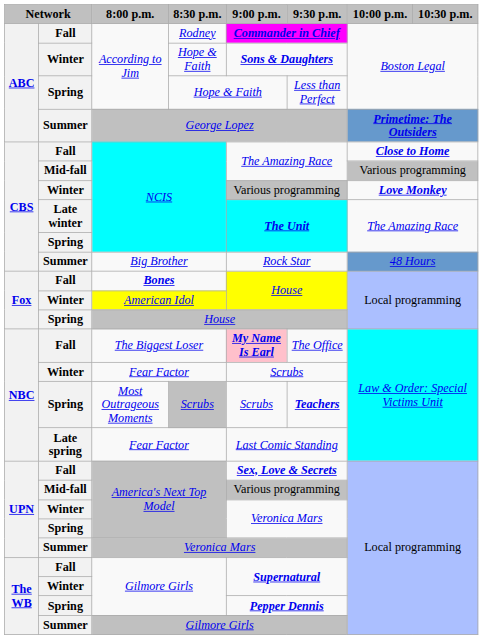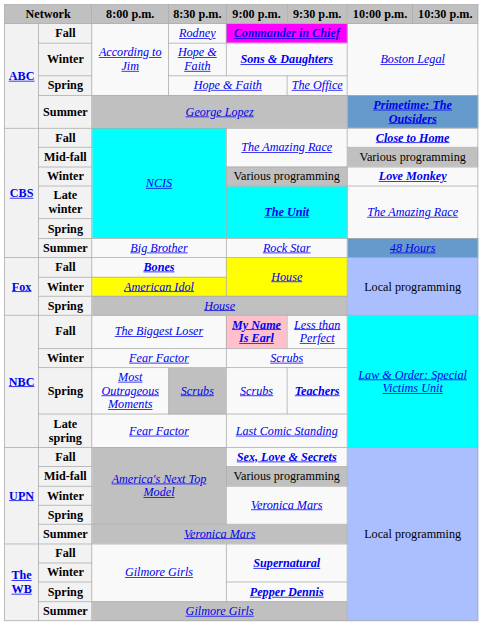 <table class="wikitable" style="width:100%;margin-right:0;text-align:center">
 <tr>
 <th colspan="2" style="background-color:#C0C0C0;text-align:center">Network</th>
 <th style="background-color:#C0C0C0;text-align:center">8:00 p.m.</th>
 <th style="background-color:#C0C0C0;text-align:center">8:30 p.m.</th>
 <th style="background-color:#C0C0C0;text-align:center">9:00 p.m.</th>
 <th style="background-color:#C0C0C0;text-align:center">9:30 p.m.</th>
 <th style="background-color:#C0C0C0;text-align:center">10:00 p.m.</th>
 <th style="background-color:#C0C0C0;text-align:center">10:30 p.m.</th>
 </tr>
 <tr>
 <th rowspan="4"><a href='#'>ABC</a></th>
 <th>Fall</th>
 <td rowspan="3"><em><a href='#'>According to Jim</a></em></td>
 <td><em><a href='#'>Rodney</a></em></td>
 <td style="background-color:#FF00FF" colspan="2"><strong><em><a href='#'>Commander in Chief</a></em></strong> </td>
 <td rowspan="3" colspan="2"><em><a href='#'>Boston Legal</a></em></td>
 </tr>
 <tr>
 <th>Winter</th>
 <td><em><a href='#'>Hope & Faith</a></em></td>
 <td colspan="2"><strong><em><a href='#'>Sons & Daughters</a></em></strong></td>
 </tr>
 <tr>
 <th>Spring</th>
 <td colspan="2"><em><a href='#'>Hope & Faith</a></em></td>
-<td><em><a href='#'>Less than Perfect</a></em></td>
+<td><em><a href='#'>The Office</a></em></td>
 </tr>
 <tr>
 <th>Summer</th>
 <td style="background:#C0C0C0;" colspan="4"><em><a href='#'>George Lopez</a></em> </td>
 <td style="background:#6699CC;" colspan="2"><strong><em><a href='#'>Primetime: The Outsiders</a></em></strong></td>
 </tr>
 <tr>
 <th rowspan="6"><a href='#'>CBS</a></th>
 <th>Fall</th>
 <td style="background:#00FFFF;" colspan="2" rowspan="5"><em><a href='#'>NCIS</a></em> </td>
 <td colspan="2" rowspan="2"><em><a href='#'>The Amazing Race</a></em></td>
 <td colspan="2"><strong><em><a href='#'>Close to Home</a></em></strong></td>
 </tr>
 <tr>
 <th>Mid-fall</th>
 <td colspan="2" style="background:#C0C0C0">Various programming</td>
 </tr>
 <tr>
 <th>Winter</th>
 <td colspan="2" style="background:#C0C0C0">Various programming</td>
 <td colspan="2"><strong><em><a href='#'>Love Monkey</a></em></strong></td>
 </tr>
 <tr>
 <th>Late winter</th>
 <td style="background-color:#00FFFF" colspan="2" rowspan="2"><strong><em><a href='#'>The Unit</a></em></strong> </td>
 <td colspan="2" rowspan="2"><em><a href='#'>The Amazing Race</a></em></td>
 </tr>
 <tr>
 <th>Spring</th>
 </tr>
 <tr>
 <th>Summer</th>
 <td colspan="2"><em><a href='#'>Big Brother</a></em></td>
 <td colspan="2"><em><a href='#'>Rock Star</a></em></td>
 <td style="background:#6699CC;" colspan="2"><em><a href='#'>48 Hours</a></em> </td>
 </tr>
 <tr>
 <th rowspan="3"><a href='#'>Fox</a></th>
 <th>Fall</th>
 <td colspan="2"><strong><em><a href='#'>Bones</a></em></strong></td>
 <td style="background:#FFFF00;" colspan="2" rowspan="2"><em><a href='#'>House</a></em> </td>
 <td style="background:#abbfff;" colspan="2" rowspan="3">Local programming</td>
 </tr>
 <tr>
 <th>Winter</th>
 <td style="background:#FFFF00;" colspan="2"><em><a href='#'>American Idol</a></em> </td>
 </tr>
 <tr>
 <th>Spring</th>
 <td colspan="4" style="background:#C0C0C0;"><em><a href='#'>House</a></em> </td>
 </tr>
 <tr>
 <th rowspan="4"><a href='#'>NBC</a></th>
 <th>Fall</th>
 <td colspan="2"><em><a href='#'>The Biggest Loser</a></em></td>
 <td style="background: pink;"><strong><em><a href='#'>My Name Is Earl</a></em></strong></td>
-<td><em><a href='#'>The Office</a></em></td>
+<td><em><a href='#'>Less than Perfect</a></em></td>
 <td style="background:#00FFFF;" colspan="2" rowspan="4"><em><a href='#'>Law & Order: Special Victims Unit</a></em> </td>
 </tr>
 <tr>
 <th>Winter</th>
 <td colspan="2"><em><a href='#'>Fear Factor</a></em></td>
 <td colspan="2"><em><a href='#'>Scrubs</a></em></td>
 </tr>
 <tr>
 <th>Spring</th>
 <td><em><a href='#'>Most Outrageous Moments</a></em></td>
 <td style="background:#C0C0C0;"><em><a href='#'>Scrubs</a></em> </td>
 <td><em><a href='#'>Scrubs</a></em></td>
 <td><strong><em><a href='#'>Teachers</a></em></strong></td>
 </tr>
 <tr>
 <th>Late spring</th>
 <td colspan="2"><em><a href='#'>Fear Factor</a></em></td>
 <td colspan="2"><em><a href='#'>Last Comic Standing</a></em></td>
 </tr>
 <tr>
 <th rowspan="5"><a href='#'>UPN</a></th>
 <th>Fall</th>
 <td colspan="2" rowspan="4" style="background:#C0C0C0;"><em><a href='#'>America's Next Top Model</a></em> </td>
 <td colspan="2"><strong><em><a href='#'>Sex, Love & Secrets</a></em></strong></td>
 <td colspan="2" rowspan="9" style="background:#abbfff;">Local programming</td>
 </tr>
 <tr>
 <th>Mid-fall</th>
 <td colspan="2" style="background:#C0C0C0;">Various programming</td>
 </tr>
 <tr>
 <th>Winter</th>
 <td colspan="2" rowspan="2"><em><a href='#'>Veronica Mars</a></em></td>
 </tr>
 <tr>
 <th>Spring</th>
 </tr>
 <tr>
 <th>Summer</th>
 <td colspan="4" style="background:#C0C0C0;"><em><a href='#'>Veronica Mars</a></em> </td>
 </tr>
 <tr>
 <th rowspan="4"><a href='#'>The WB</a></th>
 <th>Fall</th>
 <td colspan="2" rowspan="3"><em><a href='#'>Gilmore Girls</a></em></td>
 <td colspan="2" rowspan="2"><strong><em><a href='#'>Supernatural</a></em></strong></td>
 </tr>
 <tr>
 <th>Winter</th>
 </tr>
 <tr>
 <th>Spring</th>
 <td colspan="2"><strong><em><a href='#'>Pepper Dennis</a></em></strong></td>
 </tr>
 <tr>
 <th>Summer</th>
 <td colspan="4" style="background:#C0C0C0;"><em><a href='#'>Gilmore Girls</a></em> </td>
 </tr>
 </table>
